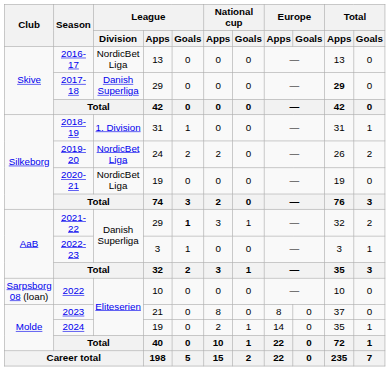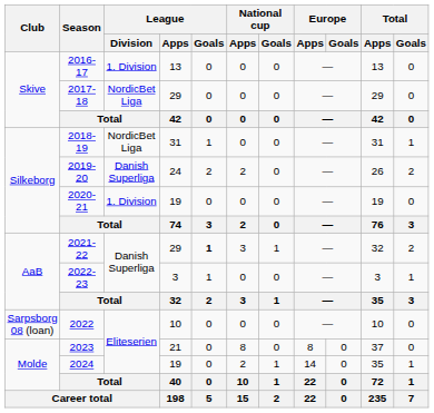 <table class="wikitable" style="text-align: center;">
 <tr>
 <th rowspan="2">Club</th>
 <th rowspan="2">Season</th>
 <th colspan="3">League</th>
 <th colspan="2">National cup</th>
 <th colspan="2">Europe</th>
 <th colspan="2">Total</th>
 </tr>
 <tr>
 <th>Division</th>
 <th>Apps</th>
 <th>Goals</th>
 <th>Apps</th>
 <th>Goals</th>
 <th>Apps</th>
 <th>Goals</th>
 <th>Apps</th>
 <th>Goals</th>
 </tr>
 <tr>
 <td rowspan="3"><a href='#'>Skive</a></td>
 <td><a href='#'>2016-17</a></td>
-<td>NordicBet Liga</td>
+<td><a href='#'>1. Division</a></td>
 <td>13</td>
 <td>0</td>
 <td>0</td>
 <td>0</td>
 <td colspan="2">—</td>
 <td>13</td>
 <td>0</td>
 </tr>
 <tr>
 <td><a href='#'>2017-18</a></td>
-<td><a href='#'>Danish Superliga</a></td>
+<td><a href='#'>NordicBet Liga</a></td>
 <td>29</td>
 <td>0</td>
 <td>0</td>
 <td>0</td>
 <td colspan="2">—</td>
-<td><strong>29</strong></td>
+<td>29</td>
 <td>0</td>
 </tr>
 <tr>
 <th colspan="2">Total</th>
 <th>42</th>
 <th>0</th>
 <th>0</th>
 <th>0</th>
 <th colspan="2">—</th>
 <th>42</th>
 <th>0</th>
 </tr>
 <tr>
 <td rowspan="4"><a href='#'>Silkeborg</a></td>
 <td><a href='#'>2018-19</a></td>
-<td><a href='#'>1. Division</a></td>
+<td>NordicBet Liga</td>
 <td>31</td>
 <td>1</td>
 <td>0</td>
 <td>0</td>
 <td colspan="2">—</td>
 <td>31</td>
 <td>1</td>
 </tr>
 <tr>
 <td><a href='#'>2019-20</a></td>
-<td><a href='#'>NordicBet Liga</a></td>
+<td><a href='#'>Danish Superliga</a></td>
 <td>24</td>
 <td>2</td>
 <td>2</td>
 <td>0</td>
 <td colspan="2">—</td>
 <td>26</td>
 <td>2</td>
 </tr>
 <tr>
 <td><a href='#'>2020-21</a></td>
-<td>NordicBet Liga</td>
+<td><a href='#'>1. Division</a></td>
 <td>19</td>
 <td>0</td>
 <td>0</td>
 <td>0</td>
 <td colspan="2">—</td>
 <td>19</td>
 <td>0</td>
 </tr>
 <tr>
 <th colspan="2">Total</th>
 <th>74</th>
 <th>3</th>
 <th>2</th>
 <th>0</th>
 <th colspan="2">—</th>
 <th>76</th>
 <th>3</th>
 </tr>
 <tr>
 <td rowspan="3"><a href='#'>AaB</a></td>
 <td><a href='#'>2021-22</a></td>
 <td rowspan="2">Danish Superliga</td>
 <td>29</td>
 <td><strong>1</strong></td>
 <td>3</td>
 <td>1</td>
 <td colspan="2">—</td>
 <td>32</td>
 <td>2</td>
 </tr>
 <tr>
 <td><a href='#'>2022-23</a></td>
 <td>3</td>
 <td>1</td>
 <td>0</td>
 <td>0</td>
 <td colspan="2">—</td>
 <td>3</td>
 <td>1</td>
 </tr>
 <tr>
 <th colspan="2">Total</th>
 <th>32</th>
 <th>2</th>
 <th>3</th>
 <th>1</th>
 <th colspan="2">—</th>
 <th>35</th>
 <th>3</th>
 </tr>
 <tr>
 <td><a href='#'>Sarpsborg 08</a> (loan)</td>
 <td><a href='#'>2022</a></td>
 <td rowspan="3"><a href='#'>Eliteserien</a></td>
 <td>10</td>
 <td>0</td>
 <td>0</td>
 <td>0</td>
 <td colspan="2">—</td>
 <td>10</td>
 <td>0</td>
 </tr>
 <tr>
 <td rowspan="3"><a href='#'>Molde</a></td>
 <td><a href='#'>2023</a></td>
 <td>21</td>
 <td>0</td>
 <td>8</td>
 <td>0</td>
 <td>8</td>
 <td>0</td>
 <td>37</td>
 <td>0</td>
 </tr>
 <tr>
 <td><a href='#'>2024</a></td>
 <td>19</td>
 <td>0</td>
 <td>2</td>
 <td>1</td>
 <td>14</td>
 <td>0</td>
 <td>35</td>
 <td>1</td>
 </tr>
 <tr>
 <th colspan="2">Total</th>
 <th>40</th>
 <th>0</th>
 <th>10</th>
 <th>1</th>
 <th>22</th>
 <th>0</th>
 <th>72</th>
 <th>1</th>
 </tr>
 <tr>
 <th colspan="3">Career total</th>
 <th>198</th>
 <th>5</th>
 <th>15</th>
 <th>2</th>
 <th>22</th>
 <th>0</th>
 <th>235</th>
 <th>7</th>
 </tr>
 </table>
